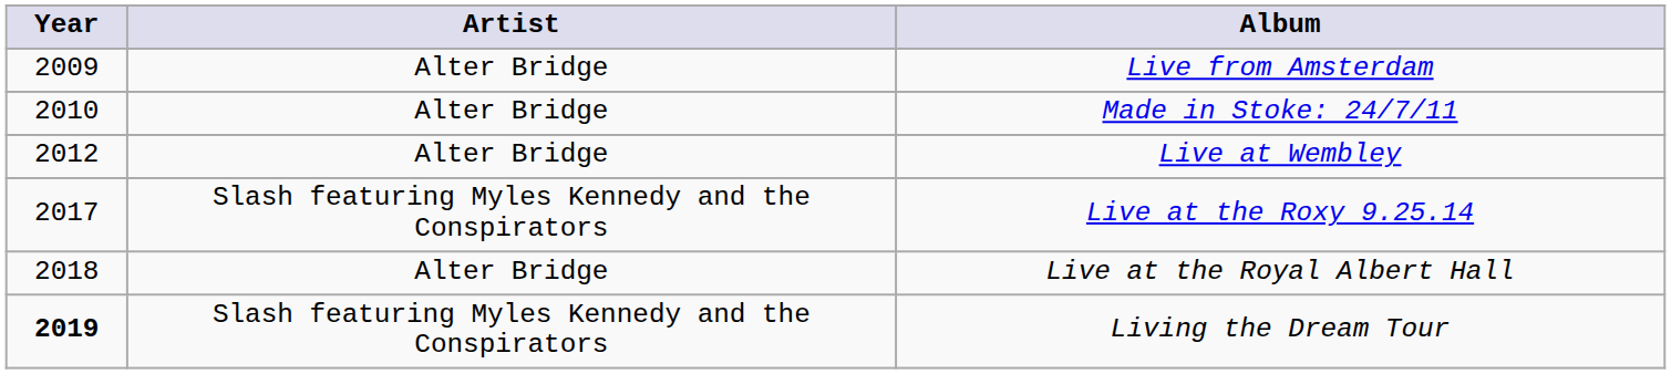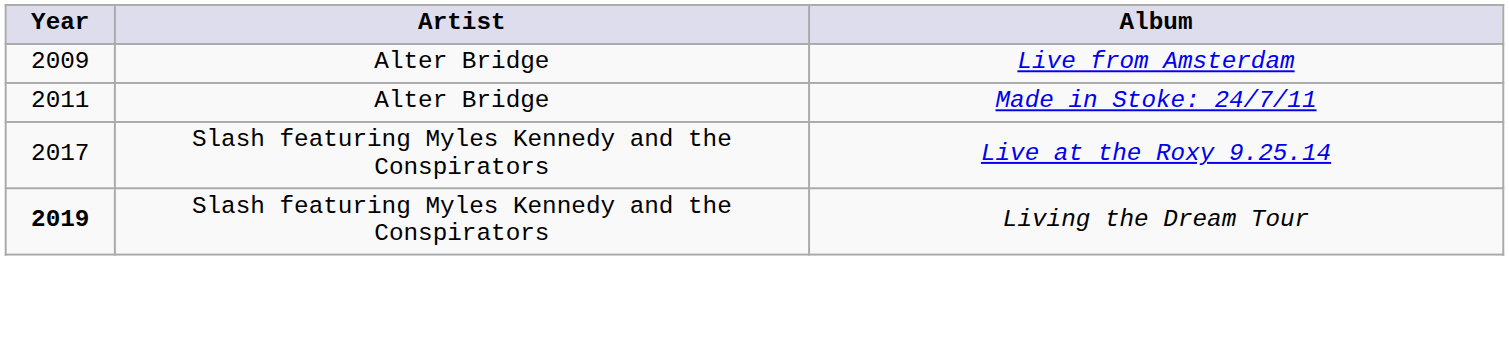 <table class="wikitable sortable" style="font-size:96%; text-align:center; margin: 6px;">
 <tr>
 <th style="background:#dde; width:50px;">Year</th>
 <th style="background:#dde; width:350px;">Artist</th>
 <th style="background:#dde; width:350px;">Album</th>
 </tr>
 <tr>
 <td>2009</td>
 <td>Alter Bridge</td>
 <td><em><a href='#'>Live from Amsterdam</a></em></td>
 </tr>
 <tr>
-<td>2010</td>
+<td>2011</td>
 <td>Alter Bridge</td>
 <td><em><a href='#'>Made in Stoke: 24/7/11</a></em></td>
-</tr>
-<tr>
-<td>2012</td>
-<td>Alter Bridge</td>
-<td><em><a href='#'>Live at Wembley</a></em></td>
 </tr>
 <tr>
 <td>2017</td>
 <td>Slash featuring Myles Kennedy and the Conspirators</td>
 <td><em><a href='#'>Live at the Roxy 9.25.14</a></em></td>
 </tr>
 <tr>
-<td>2018</td>
-<td>Alter Bridge</td>
-<td><em>Live at the Royal Albert Hall</em></td>
-</tr>
-<tr>
 <td><strong>2019</strong></td>
 <td>Slash featuring Myles Kennedy and the Conspirators</td>
 <td><em>Living the Dream Tour</em></td>
 </tr>
 </table>
